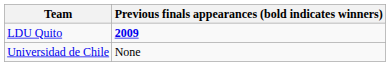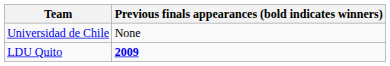 <table class="wikitable">
 <tr>
 <th>Team</th>
 <th>Previous finals appearances (bold indicates winners)</th>
 </tr>
 <tr>
+<td> <a href='#'>Universidad de Chile</a></td>
+<td>None</td>
+</tr>
+<tr>
 <td> <a href='#'>LDU Quito</a></td>
 <td><strong><a href='#'>2009</a></strong></td>
 </tr>
-<tr>
-<td> <a href='#'>Universidad de Chile</a></td>
-<td>None</td>
-</tr>
 </table>
